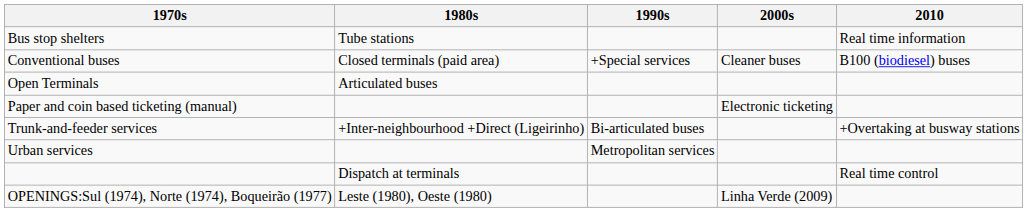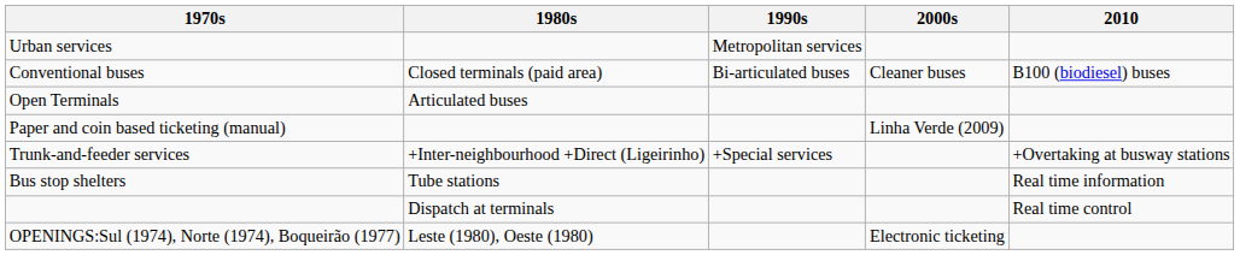 <table class="wikitable">
 <tr>
 <th>1970s</th>
 <th>1980s</th>
 <th>1990s</th>
 <th>2000s</th>
 <th>2010</th>
 </tr>
 <tr>
-<td>Bus stop shelters</td>
-<td>Tube stations</td>
+<td>Urban services</td>
+<td></td>
+<td>Metropolitan services</td>
 <td></td>
 <td></td>
-<td>Real time information</td>
 </tr>
 <tr>
 <td>Conventional buses</td>
 <td>Closed terminals (paid area)</td>
-<td>+Special services</td>
+<td>Bi-articulated buses</td>
 <td>Cleaner buses</td>
 <td>B100 (<a href='#'>biodiesel</a>) buses</td>
 </tr>
 <tr>
 <td>Open Terminals</td>
 <td>Articulated buses</td>
 <td></td>
 <td></td>
 <td></td>
 </tr>
 <tr>
 <td>Paper and coin based ticketing (manual)</td>
 <td></td>
 <td></td>
-<td>Electronic ticketing</td>
+<td>Linha Verde (2009)</td>
 <td></td>
 </tr>
 <tr>
 <td>Trunk-and-feeder services</td>
 <td>+Inter-neighbourhood +Direct (Ligeirinho)</td>
-<td>Bi-articulated buses</td>
+<td>+Special services</td>
 <td></td>
 <td>+Overtaking at busway stations</td>
 </tr>
 <tr>
-<td>Urban services</td>
-<td></td>
-<td>Metropolitan services</td>
+<td>Bus stop shelters</td>
+<td>Tube stations</td>
 <td></td>
 <td></td>
+<td>Real time information</td>
 </tr>
 <tr>
 <td></td>
 <td>Dispatch at terminals</td>
 <td></td>
 <td></td>
 <td>Real time control</td>
 </tr>
 <tr>
 <td>OPENINGS:Sul (1974), Norte (1974), Boqueirão (1977)</td>
 <td>Leste (1980), Oeste (1980)</td>
 <td></td>
-<td>Linha Verde (2009)</td>
+<td>Electronic ticketing</td>
 <td></td>
 </tr>
 </table>
